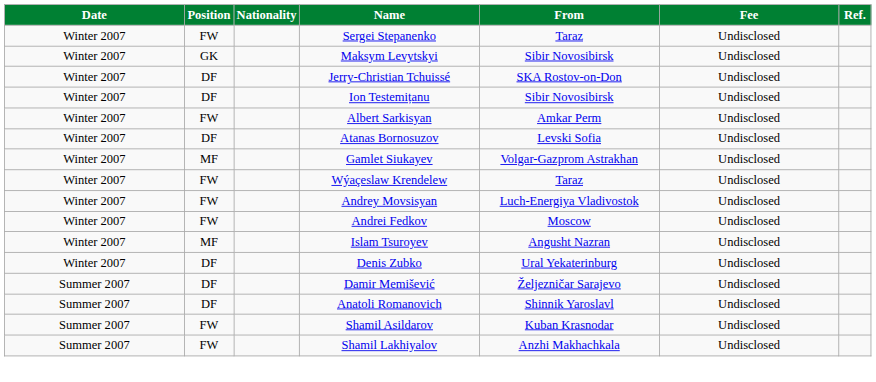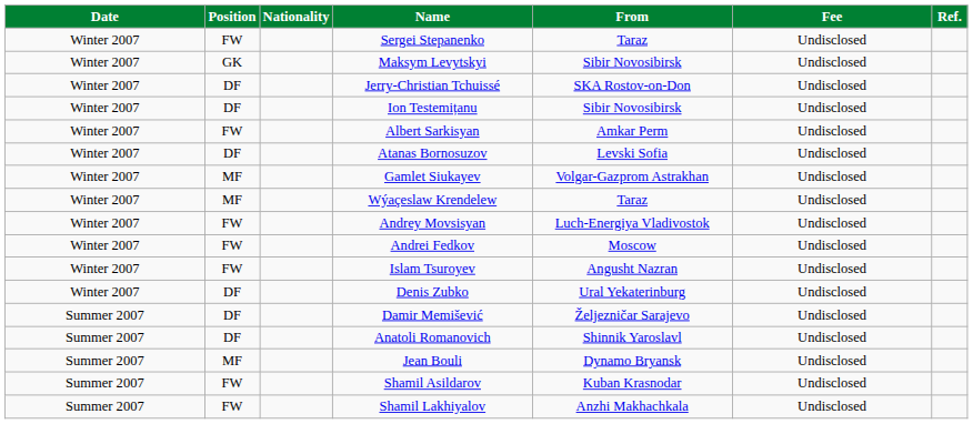 <table class="wikitable"  style="text-align:center; font-size:90%; ">
 <tr>
 <th style="background:#008033; color:white; width:200px;">Date</th>
 <th style="background:#008033; color:white; width:50px;">Position</th>
 <th style="background:#008033; color:white; width:50x;">Nationality</th>
 <th style="background:#008033; color:white; width:200px;">Name</th>
 <th style="background:#008033; color:white; width:200px;">From</th>
 <th style="background:#008033; color:white; width:200px;">Fee</th>
 <th style="background:#008033; color:white; width:30px;">Ref.</th>
 </tr>
 <tr>
 <td>Winter 2007</td>
 <td>FW</td>
 <td></td>
 <td><a href='#'>Sergei Stepanenko</a></td>
 <td><a href='#'>Taraz</a></td>
 <td>Undisclosed</td>
 <td></td>
 </tr>
 <tr>
 <td>Winter 2007</td>
 <td>GK</td>
 <td></td>
 <td><a href='#'>Maksym Levytskyi</a></td>
 <td><a href='#'>Sibir Novosibirsk</a></td>
 <td>Undisclosed</td>
 <td></td>
 </tr>
 <tr>
 <td>Winter 2007</td>
 <td>DF</td>
 <td></td>
 <td><a href='#'>Jerry-Christian Tchuissé</a></td>
 <td><a href='#'>SKA Rostov-on-Don</a></td>
 <td>Undisclosed</td>
 <td></td>
 </tr>
 <tr>
 <td>Winter 2007</td>
 <td>DF</td>
 <td></td>
 <td><a href='#'>Ion Testemițanu</a></td>
 <td><a href='#'>Sibir Novosibirsk</a></td>
 <td>Undisclosed</td>
 <td></td>
 </tr>
 <tr>
 <td>Winter 2007</td>
 <td>FW</td>
 <td></td>
 <td><a href='#'>Albert Sarkisyan</a></td>
 <td><a href='#'>Amkar Perm</a></td>
 <td>Undisclosed</td>
 <td></td>
 </tr>
 <tr>
 <td>Winter 2007</td>
 <td>DF</td>
 <td></td>
 <td><a href='#'>Atanas Bornosuzov</a></td>
 <td><a href='#'>Levski Sofia</a></td>
 <td>Undisclosed</td>
 <td></td>
 </tr>
 <tr>
 <td>Winter 2007</td>
 <td>MF</td>
 <td></td>
 <td><a href='#'>Gamlet Siukayev</a></td>
 <td><a href='#'>Volgar-Gazprom Astrakhan</a></td>
 <td>Undisclosed</td>
 <td></td>
 </tr>
 <tr>
 <td>Winter 2007</td>
-<td>FW</td>
+<td>MF</td>
 <td></td>
 <td><a href='#'>Wýaçeslaw Krendelew</a></td>
 <td><a href='#'>Taraz</a></td>
 <td>Undisclosed</td>
 <td></td>
 </tr>
 <tr>
 <td>Winter 2007</td>
 <td>FW</td>
 <td></td>
 <td><a href='#'>Andrey Movsisyan</a></td>
 <td><a href='#'>Luch-Energiya Vladivostok</a></td>
 <td>Undisclosed</td>
 <td></td>
 </tr>
 <tr>
 <td>Winter 2007</td>
 <td>FW</td>
 <td></td>
 <td><a href='#'>Andrei Fedkov</a></td>
 <td><a href='#'>Moscow</a></td>
 <td>Undisclosed</td>
 <td></td>
 </tr>
 <tr>
 <td>Winter 2007</td>
-<td>MF</td>
+<td>FW</td>
 <td></td>
 <td><a href='#'>Islam Tsuroyev</a></td>
 <td><a href='#'>Angusht Nazran</a></td>
 <td>Undisclosed</td>
 <td></td>
 </tr>
 <tr>
 <td>Winter 2007</td>
 <td>DF</td>
 <td></td>
 <td><a href='#'>Denis Zubko</a></td>
 <td><a href='#'>Ural Yekaterinburg</a></td>
 <td>Undisclosed</td>
 <td></td>
 </tr>
 <tr>
 <td>Summer 2007</td>
 <td>DF</td>
 <td></td>
 <td><a href='#'>Damir Memišević</a></td>
 <td><a href='#'>Željezničar Sarajevo</a></td>
 <td>Undisclosed</td>
 <td></td>
 </tr>
 <tr>
 <td>Summer 2007</td>
 <td>DF</td>
 <td></td>
 <td><a href='#'>Anatoli Romanovich</a></td>
 <td><a href='#'>Shinnik Yaroslavl</a></td>
 <td>Undisclosed</td>
 <td></td>
 </tr>
 <tr>
 <td>Summer 2007</td>
+<td>MF</td>
+<td></td>
+<td><a href='#'>Jean Bouli</a></td>
+<td><a href='#'>Dynamo Bryansk</a></td>
+<td>Undisclosed</td>
+<td></td>
+</tr>
+<tr>
+<td>Summer 2007</td>
 <td>FW</td>
 <td></td>
 <td><a href='#'>Shamil Asildarov</a></td>
 <td><a href='#'>Kuban Krasnodar</a></td>
 <td>Undisclosed</td>
 <td></td>
 </tr>
 <tr>
 <td>Summer 2007</td>
 <td>FW</td>
 <td></td>
 <td><a href='#'>Shamil Lakhiyalov</a></td>
 <td><a href='#'>Anzhi Makhachkala</a></td>
 <td>Undisclosed</td>
 <td></td>
 </tr>
 </table>
